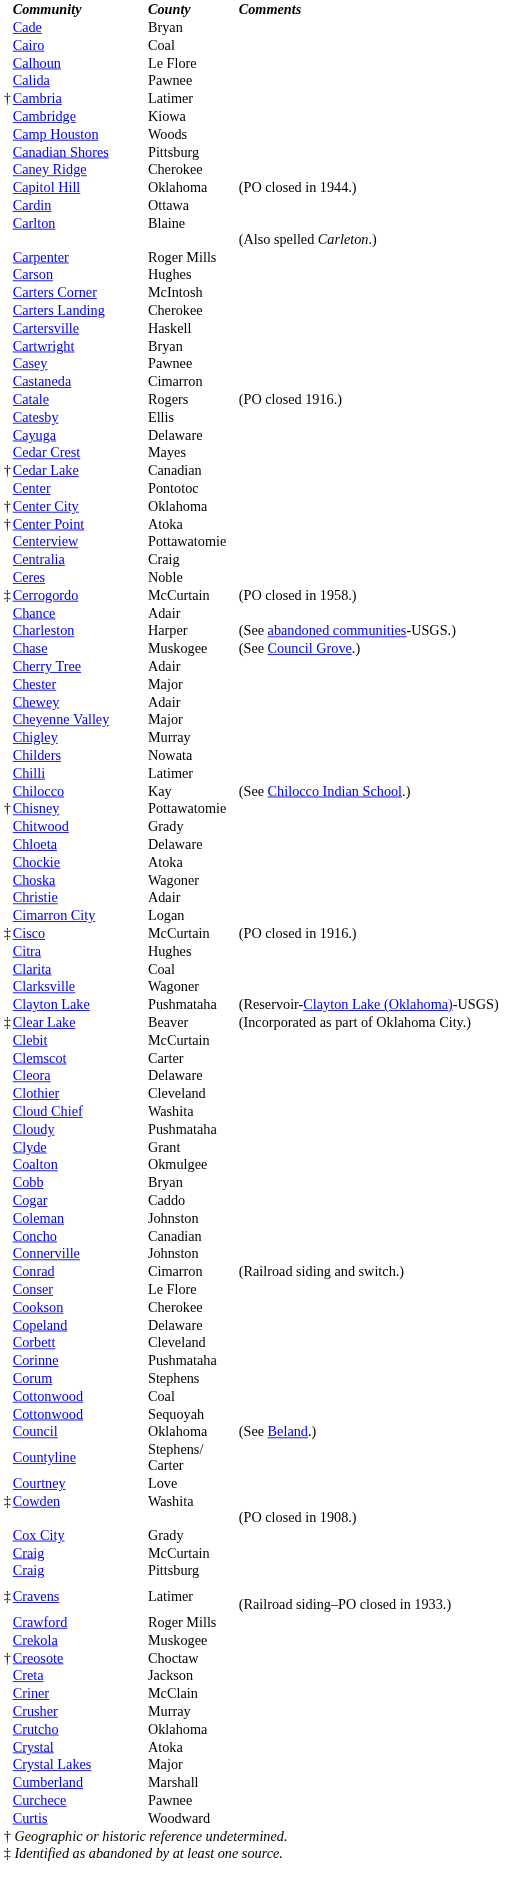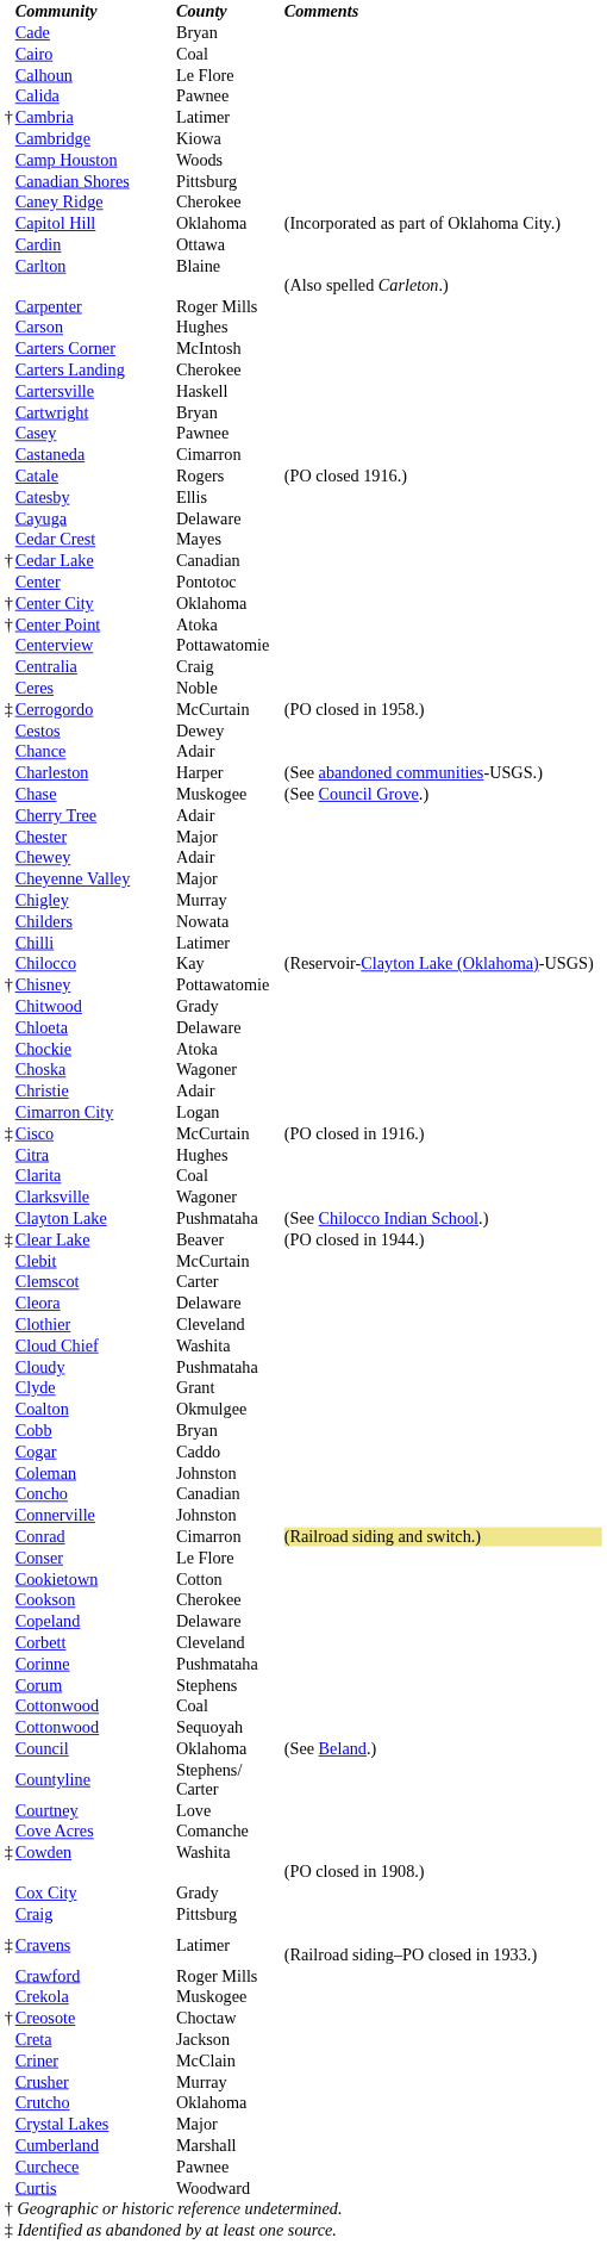 <table border="0" cellpadding="0">
 <tr>
 <td></td>
 <td width="150px"><strong><em>Community</em></strong></td>
 <td width="100px"><strong><em>County</em></strong></td>
 <td width="300px"><strong><em>Comments</em></strong></td>
 </tr>
 <tr>
 <td></td>
 <td><a href='#'>Cade</a></td>
 <td>Bryan</td>
 <td></td>
 </tr>
 <tr>
 <td></td>
 <td><a href='#'>Cairo</a></td>
 <td>Coal</td>
 <td></td>
 </tr>
 <tr>
 <td></td>
 <td><a href='#'>Calhoun</a></td>
 <td>Le Flore</td>
 <td></td>
 </tr>
 <tr>
 <td></td>
 <td><a href='#'>Calida</a></td>
 <td>Pawnee</td>
 <td></td>
 </tr>
 <tr>
 <td>†</td>
 <td><a href='#'>Cambria</a></td>
 <td>Latimer</td>
 <td></td>
 </tr>
 <tr>
 <td></td>
 <td><a href='#'>Cambridge</a></td>
 <td>Kiowa</td>
 <td></td>
 </tr>
 <tr>
 <td></td>
 <td><a href='#'>Camp Houston</a></td>
 <td>Woods</td>
 <td></td>
 </tr>
 <tr>
 <td></td>
 <td><a href='#'>Canadian Shores</a></td>
 <td>Pittsburg</td>
 <td></td>
 </tr>
 <tr>
 <td></td>
 <td><a href='#'>Caney Ridge</a></td>
 <td>Cherokee</td>
 <td></td>
 </tr>
 <tr valign="top">
 <td></td>
 <td><a href='#'>Capitol Hill</a></td>
 <td>Oklahoma</td>
-<td>(PO closed in 1944.)</td>
+<td>(Incorporated as part of Oklahoma City.)</td>
 </tr>
 <tr>
 <td></td>
 <td><a href='#'>Cardin</a></td>
 <td>Ottawa</td>
 <td></td>
 </tr>
 <tr valign="top">
 <td></td>
 <td><a href='#'>Carlton</a></td>
 <td>Blaine</td>
 <td><br>(Also spelled <em>Carleton</em>.)</td>
 </tr>
 <tr>
 <td></td>
 <td><a href='#'>Carpenter</a></td>
 <td>Roger Mills</td>
 <td></td>
 </tr>
 <tr>
 <td></td>
 <td><a href='#'>Carson</a></td>
 <td>Hughes</td>
 <td></td>
 </tr>
 <tr>
 <td></td>
 <td><a href='#'>Carters Corner</a></td>
 <td>McIntosh</td>
 <td></td>
 </tr>
 <tr>
 <td></td>
 <td><a href='#'>Carters Landing</a></td>
 <td>Cherokee</td>
 <td></td>
 </tr>
 <tr>
 <td></td>
 <td><a href='#'>Cartersville</a></td>
 <td>Haskell</td>
 <td></td>
 </tr>
 <tr>
 <td></td>
 <td><a href='#'>Cartwright</a></td>
 <td>Bryan</td>
 <td></td>
 </tr>
 <tr>
 <td></td>
 <td><a href='#'>Casey</a></td>
 <td>Pawnee</td>
 <td></td>
 </tr>
 <tr>
 <td></td>
 <td><a href='#'>Castaneda</a></td>
 <td>Cimarron</td>
 <td></td>
 </tr>
 <tr valign="top">
 <td></td>
 <td><a href='#'>Catale</a></td>
 <td>Rogers</td>
 <td>(PO closed 1916.)</td>
 </tr>
 <tr>
 <td></td>
 <td><a href='#'>Catesby</a></td>
 <td>Ellis</td>
 <td></td>
 </tr>
 <tr>
 <td></td>
 <td><a href='#'>Cayuga</a></td>
 <td>Delaware</td>
 <td></td>
 </tr>
 <tr>
 <td></td>
 <td><a href='#'>Cedar Crest</a></td>
 <td>Mayes</td>
 <td></td>
 </tr>
 <tr>
 <td>†</td>
 <td><a href='#'>Cedar Lake</a></td>
 <td>Canadian</td>
 <td></td>
 </tr>
 <tr>
 <td></td>
 <td><a href='#'>Center</a></td>
 <td>Pontotoc</td>
 <td></td>
 </tr>
 <tr>
 <td>†</td>
 <td><a href='#'>Center City</a></td>
 <td>Oklahoma</td>
 <td></td>
 </tr>
 <tr>
 <td>†</td>
 <td><a href='#'>Center Point</a></td>
 <td>Atoka</td>
 <td></td>
 </tr>
 <tr>
 <td></td>
 <td><a href='#'>Centerview</a></td>
 <td>Pottawatomie</td>
 <td></td>
 </tr>
 <tr>
 <td></td>
 <td><a href='#'>Centralia</a></td>
 <td>Craig</td>
 <td></td>
 </tr>
 <tr>
 <td></td>
 <td><a href='#'>Ceres</a></td>
 <td>Noble</td>
 <td></td>
 </tr>
 <tr>
 <td>‡</td>
 <td><a href='#'>Cerrogordo</a></td>
 <td>McCurtain</td>
 <td>(PO closed in 1958.)</td>
 </tr>
 <tr>
 <td></td>
+<td><a href='#'>Cestos</a></td>
+<td>Dewey</td>
+<td></td>
+</tr>
+<tr>
+<td></td>
 <td><a href='#'>Chance</a></td>
 <td>Adair</td>
 <td></td>
 </tr>
 <tr valign="top">
 <td></td>
 <td Charleston, Oklahoma><a href='#'>Charleston</a></td>
 <td>Harper</td>
 <td>(See <a href='#'>abandoned communities</a>-USGS.)</td>
 </tr>
 <tr>
 <td></td>
 <td><a href='#'>Chase</a></td>
 <td>Muskogee</td>
 <td>(See <a href='#'>Council Grove</a>.)</td>
 </tr>
 <tr>
 <td></td>
 <td><a href='#'>Cherry Tree</a></td>
 <td>Adair</td>
 <td></td>
 </tr>
 <tr>
 <td></td>
 <td><a href='#'>Chester</a></td>
 <td>Major</td>
 <td></td>
 </tr>
 <tr>
 <td></td>
 <td><a href='#'>Chewey</a></td>
 <td>Adair</td>
 <td></td>
 </tr>
 <tr>
 <td></td>
 <td><a href='#'>Cheyenne Valley</a></td>
 <td>Major</td>
 <td></td>
 </tr>
 <tr>
 <td></td>
 <td><a href='#'>Chigley</a></td>
 <td>Murray</td>
 <td></td>
 </tr>
 <tr>
 <td></td>
 <td><a href='#'>Childers</a></td>
 <td>Nowata</td>
 <td></td>
 </tr>
 <tr>
 <td></td>
 <td><a href='#'>Chilli</a></td>
 <td>Latimer</td>
 <td></td>
 </tr>
 <tr>
 <td></td>
 <td><a href='#'>Chilocco</a></td>
 <td>Kay</td>
-<td>(See <a href='#'>Chilocco Indian School</a>.)</td>
+<td>(Reservoir-<a href='#'>Clayton Lake (Oklahoma)</a>-USGS)</td>
 </tr>
 <tr>
 <td>†</td>
 <td><a href='#'>Chisney</a></td>
 <td>Pottawatomie</td>
 <td></td>
 </tr>
 <tr>
 <td></td>
 <td><a href='#'>Chitwood</a></td>
 <td>Grady</td>
 <td></td>
 </tr>
 <tr>
 <td></td>
 <td><a href='#'>Chloeta</a></td>
 <td>Delaware</td>
 <td></td>
 </tr>
 <tr>
 <td></td>
 <td><a href='#'>Chockie</a></td>
 <td>Atoka</td>
 <td></td>
 </tr>
 <tr>
 <td></td>
 <td><a href='#'>Choska</a></td>
 <td>Wagoner</td>
 <td></td>
 </tr>
 <tr>
 <td></td>
 <td><a href='#'>Christie</a></td>
 <td>Adair</td>
 <td></td>
 </tr>
 <tr>
 <td></td>
 <td><a href='#'>Cimarron City</a></td>
 <td>Logan</td>
 <td></td>
 </tr>
 <tr>
 <td>‡</td>
 <td><a href='#'>Cisco</a></td>
 <td>McCurtain</td>
 <td>(PO closed in 1916.)</td>
 </tr>
 <tr>
 <td></td>
 <td><a href='#'>Citra</a></td>
 <td>Hughes</td>
 <td></td>
 </tr>
 <tr>
 <td></td>
 <td><a href='#'>Clarita</a></td>
 <td>Coal</td>
 <td></td>
 </tr>
 <tr>
 <td></td>
 <td><a href='#'>Clarksville</a></td>
 <td>Wagoner</td>
 <td></td>
 </tr>
 <tr valign="top">
 <td></td>
 <td><a href='#'>Clayton Lake</a></td>
 <td>Pushmataha</td>
-<td>(Reservoir-<a href='#'>Clayton Lake (Oklahoma)</a>-USGS)</td>
+<td>(See <a href='#'>Chilocco Indian School</a>.)</td>
 </tr>
 <tr>
 <td>‡</td>
 <td><a href='#'>Clear Lake</a></td>
 <td>Beaver</td>
-<td>(Incorporated as part of Oklahoma City.)</td>
+<td>(PO closed in 1944.)</td>
 </tr>
 <tr>
 <td></td>
 <td><a href='#'>Clebit</a></td>
 <td>McCurtain</td>
 <td></td>
 </tr>
 <tr>
 <td></td>
 <td><a href='#'>Clemscot</a></td>
 <td>Carter</td>
 <td></td>
 </tr>
 <tr>
 <td></td>
 <td><a href='#'>Cleora</a></td>
 <td>Delaware</td>
 <td></td>
 </tr>
 <tr>
 <td></td>
 <td><a href='#'>Clothier</a></td>
 <td>Cleveland</td>
 <td></td>
 </tr>
 <tr>
 <td></td>
 <td><a href='#'>Cloud Chief</a></td>
 <td>Washita</td>
 <td></td>
 </tr>
 <tr>
 <td></td>
 <td><a href='#'>Cloudy</a></td>
 <td>Pushmataha</td>
 <td></td>
 </tr>
 <tr>
 <td></td>
 <td><a href='#'>Clyde</a></td>
 <td>Grant</td>
 <td></td>
 </tr>
 <tr>
 <td></td>
 <td><a href='#'>Coalton</a></td>
 <td>Okmulgee</td>
 <td></td>
 </tr>
 <tr>
 <td></td>
 <td><a href='#'>Cobb</a></td>
 <td>Bryan</td>
 <td></td>
 </tr>
 <tr>
 <td></td>
 <td><a href='#'>Cogar</a></td>
 <td>Caddo</td>
 <td></td>
 </tr>
 <tr>
 <td></td>
 <td><a href='#'>Coleman</a></td>
 <td>Johnston</td>
 <td></td>
 </tr>
 <tr>
 <td></td>
 <td><a href='#'>Concho</a></td>
 <td>Canadian</td>
 <td></td>
 </tr>
 <tr>
 <td></td>
 <td><a href='#'>Connerville</a></td>
 <td>Johnston</td>
 <td></td>
 </tr>
 <tr valign="top">
 <td></td>
 <td><a href='#'>Conrad</a></td>
 <td>Cimarron</td>
-<td>(Railroad siding and switch.)</td>
+<td style="background: khaki;">(Railroad siding and switch.)</td>
 </tr>
 <tr>
 <td></td>
 <td><a href='#'>Conser</a></td>
 <td>Le Flore</td>
+<td></td>
+</tr>
+<tr>
+<td></td>
+<td><a href='#'>Cookietown</a></td>
+<td>Cotton</td>
 <td></td>
 </tr>
 <tr>
 <td></td>
 <td><a href='#'>Cookson</a></td>
 <td>Cherokee</td>
 <td></td>
 </tr>
 <tr>
 <td></td>
 <td><a href='#'>Copeland</a></td>
 <td>Delaware</td>
 <td></td>
 </tr>
 <tr>
 <td></td>
 <td><a href='#'>Corbett</a></td>
 <td>Cleveland</td>
 <td></td>
 </tr>
 <tr>
 <td></td>
 <td><a href='#'>Corinne</a></td>
 <td>Pushmataha</td>
 <td></td>
 </tr>
 <tr>
 <td></td>
 <td><a href='#'>Corum</a></td>
 <td>Stephens</td>
 <td></td>
 </tr>
 <tr>
 <td></td>
 <td><a href='#'>Cottonwood</a></td>
 <td>Coal</td>
 <td></td>
 </tr>
 <tr>
 <td></td>
 <td><a href='#'>Cottonwood</a></td>
 <td>Sequoyah</td>
 <td></td>
 </tr>
 <tr>
 <td></td>
 <td><a href='#'>Council</a></td>
 <td>Oklahoma</td>
 <td>(See <a href='#'>Beland</a>.)</td>
 </tr>
 <tr>
 <td></td>
 <td><a href='#'>Countyline</a></td>
 <td>Stephens/ Carter</td>
 <td></td>
 </tr>
 <tr>
 <td></td>
 <td><a href='#'>Courtney</a></td>
 <td>Love</td>
 <td></td>
 </tr>
+<tr>
+<td></td>
+<td><a href='#'>Cove Acres</a></td>
+<td>Comanche</td>
+<td></td>
+</tr>
 <tr valign="top">
 <td>‡</td>
 <td><a href='#'>Cowden</a></td>
 <td>Washita</td>
 <td><br>(PO closed in 1908.)</td>
 </tr>
 <tr>
 <td></td>
 <td><a href='#'>Cox City</a></td>
 <td>Grady</td>
-<td></td>
-</tr>
-<tr>
-<td></td>
-<td><a href='#'>Craig</a></td>
-<td>McCurtain</td>
 <td></td>
 </tr>
 <tr>
 <td></td>
 <td><a href='#'>Craig</a></td>
 <td>Pittsburg</td>
 <td></td>
 </tr>
 <tr>
 <td>‡</td>
 <td><a href='#'>Cravens</a></td>
 <td>Latimer</td>
 <td><br>(Railroad siding–PO closed in 1933.)</td>
 </tr>
 <tr>
 <td></td>
 <td><a href='#'>Crawford</a></td>
 <td>Roger Mills</td>
 <td></td>
 </tr>
 <tr>
 <td></td>
 <td><a href='#'>Crekola</a></td>
 <td>Muskogee</td>
 <td></td>
 </tr>
 <tr>
 <td>†</td>
 <td><a href='#'>Creosote</a></td>
 <td>Choctaw</td>
 <td></td>
 </tr>
 <tr>
 <td></td>
 <td><a href='#'>Creta</a></td>
 <td>Jackson</td>
 <td></td>
 </tr>
 <tr>
 <td></td>
 <td><a href='#'>Criner</a></td>
 <td>McClain</td>
 <td></td>
 </tr>
 <tr>
 <td></td>
 <td><a href='#'>Crusher</a></td>
 <td>Murray</td>
 <td></td>
 </tr>
 <tr>
 <td></td>
 <td><a href='#'>Crutcho</a></td>
 <td>Oklahoma</td>
 <td></td>
 </tr>
 <tr>
 <td></td>
-<td><a href='#'>Crystal</a></td>
-<td>Atoka</td>
-<td></td>
-</tr>
-<tr>
-<td></td>
 <td><a href='#'>Crystal Lakes</a></td>
 <td>Major</td>
 <td></td>
 </tr>
 <tr>
 <td></td>
 <td><a href='#'>Cumberland</a></td>
 <td>Marshall</td>
 <td></td>
 </tr>
 <tr>
 <td></td>
 <td><a href='#'>Curchece</a></td>
 <td>Pawnee</td>
 <td></td>
 </tr>
 <tr>
 <td></td>
 <td><a href='#'>Curtis</a></td>
 <td>Woodward</td>
 <td></td>
 </tr>
 <tr>
 <td colspan="4">† <em>Geographic or historic reference undetermined.</em></td>
 </tr>
 <tr>
 <td colspan="4">‡ <em>Identified as abandoned by at least one source.</em></td>
 </tr>
 </table>
